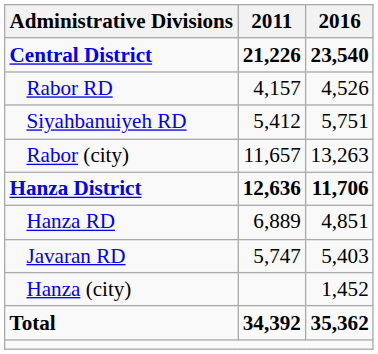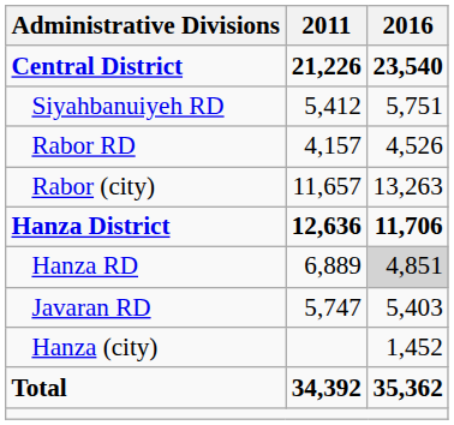 <table class="wikitable">
 <tr>
 <th>Administrative Divisions</th>
 <th>2011</th>
 <th>2016</th>
 </tr>
 <tr>
 <td><strong><a href='#'>Central District</a></strong></td>
 <td style="text-align: right;"><strong>21,226</strong></td>
 <td style="text-align: right;"><strong>23,540</strong></td>
 </tr>
 <tr>
+<td style="padding-left: 1em;"><a href='#'>Siyahbanuiyeh RD</a></td>
+<td style="text-align: right;">5,412</td>
+<td style="text-align: right;">5,751</td>
+</tr>
+<tr>
 <td style="padding-left: 1em;"><a href='#'>Rabor RD</a></td>
 <td style="text-align: right;">4,157</td>
 <td style="text-align: right;">4,526</td>
-</tr>
-<tr>
-<td style="padding-left: 1em;"><a href='#'>Siyahbanuiyeh RD</a></td>
-<td style="text-align: right;">5,412</td>
-<td style="text-align: right;">5,751</td>
 </tr>
 <tr>
 <td style="padding-left: 1em;"><a href='#'>Rabor</a> (city)</td>
 <td style="text-align: right;">11,657</td>
 <td style="text-align: right;">13,263</td>
 </tr>
 <tr>
 <td><strong><a href='#'>Hanza District</a></strong></td>
 <td style="text-align: right;"><strong>12,636</strong></td>
 <td style="text-align: right;"><strong>11,706</strong></td>
 </tr>
 <tr>
 <td style="padding-left: 1em;"><a href='#'>Hanza RD</a></td>
 <td style="text-align: right;">6,889</td>
-<td style="text-align: right;">4,851</td>
+<td style="background: lightgrey; text-align: right;">4,851</td>
 </tr>
 <tr>
 <td style="padding-left: 1em;"><a href='#'>Javaran RD</a></td>
 <td style="text-align: right;">5,747</td>
 <td style="text-align: right;">5,403</td>
 </tr>
 <tr>
 <td style="padding-left: 1em;"><a href='#'>Hanza</a> (city)</td>
 <td style="text-align: right;"></td>
 <td style="text-align: right;">1,452</td>
 </tr>
 <tr>
 <td><strong>Total</strong></td>
 <td style="text-align: right;"><strong>34,392</strong></td>
 <td style="text-align: right;"><strong>35,362</strong></td>
 </tr>
 <tr>
 <td colspan=3></td>
 </tr>
 </table>
